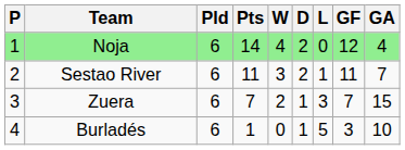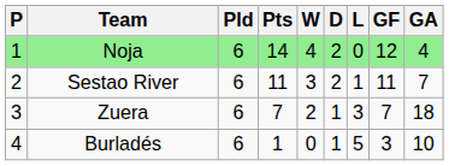 <table class="wikitable sortable" style="text-align: center;">
 <tr>
 <th align="center">P</th>
 <th width=150>Team</th>
 <th align="center">Pld</th>
 <th align="center">Pts</th>
 <th align="center">W</th>
 <th align="center">D</th>
 <th align="center">L</th>
 <th align="center">GF</th>
 <th align="center">GA</th>
 </tr>
 <tr align=center style="background:#90EE90;">
 <td>1</td>
 <td>Noja</td>
 <td>6</td>
 <td>14</td>
 <td>4</td>
 <td>2</td>
 <td>0</td>
 <td>12</td>
 <td>4</td>
 </tr>
 <tr>
 <td>2</td>
 <td>Sestao River</td>
 <td>6</td>
 <td>11</td>
 <td>3</td>
 <td>2</td>
 <td>1</td>
 <td>11</td>
 <td>7</td>
 </tr>
 <tr>
 <td>3</td>
 <td>Zuera</td>
 <td>6</td>
 <td>7</td>
 <td>2</td>
 <td>1</td>
 <td>3</td>
 <td>7</td>
-<td>15</td>
+<td>18</td>
 </tr>
 <tr>
 <td>4</td>
 <td>Burladés</td>
 <td>6</td>
 <td>1</td>
 <td>0</td>
 <td>1</td>
 <td>5</td>
 <td>3</td>
 <td>10</td>
 </tr>
 </table>
